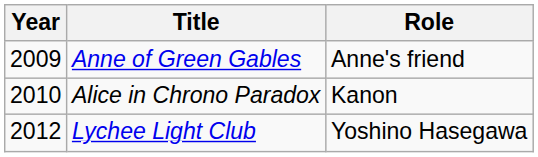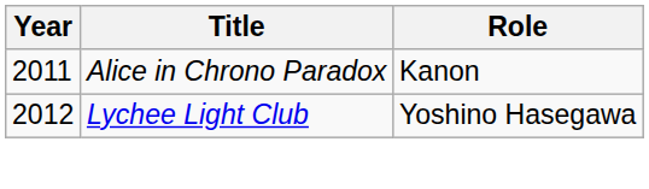 <table class="wikitable">
 <tr>
 <th>Year</th>
 <th>Title</th>
 <th>Role</th>
 </tr>
 <tr>
-<td>2009</td>
-<td><em><a href='#'>Anne of Green Gables</a></em></td>
-<td>Anne's friend</td>
-</tr>
-<tr>
-<td>2010</td>
+<td>2011</td>
 <td><em>Alice in Chrono Paradox</em></td>
 <td>Kanon</td>
 </tr>
 <tr>
 <td>2012</td>
 <td><em><a href='#'>Lychee Light Club</a></em></td>
 <td>Yoshino Hasegawa</td>
 </tr>
 </table>
